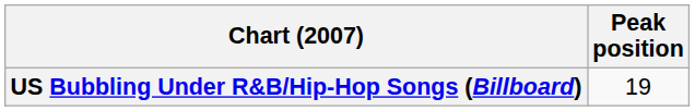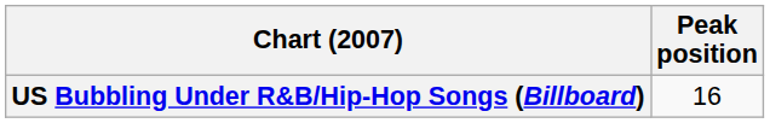 <table class="wikitable sortable plainrowheaders">
 <tr>
 <th scope="col">Chart (2007)</th>
 <th scope="col">Peak<br>position</th>
 </tr>
 <tr>
 <th scope="row">US <a href='#'>Bubbling Under R&B/Hip-Hop Songs</a>  (<em><a href='#'>Billboard</a></em>)</th>
-<td style="text-align:center;">19</td>
+<td style="text-align:center;">16</td>
 </tr>
 </table>
